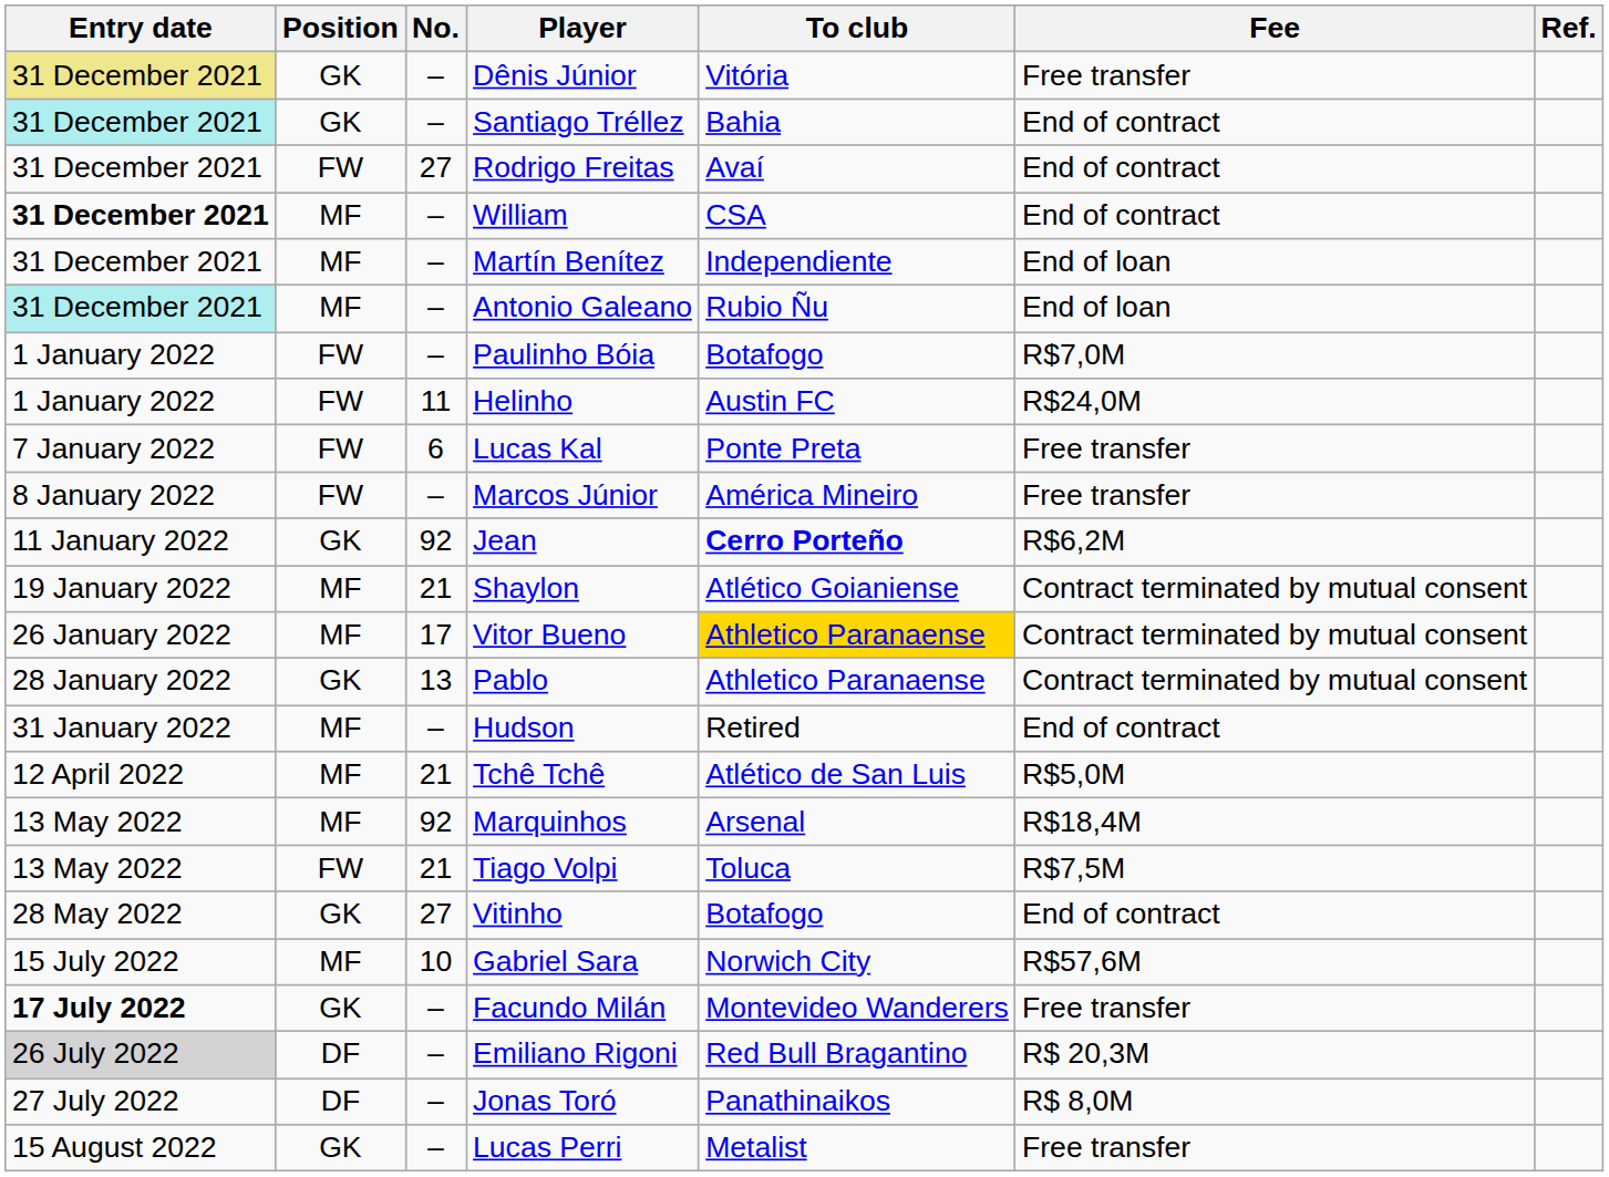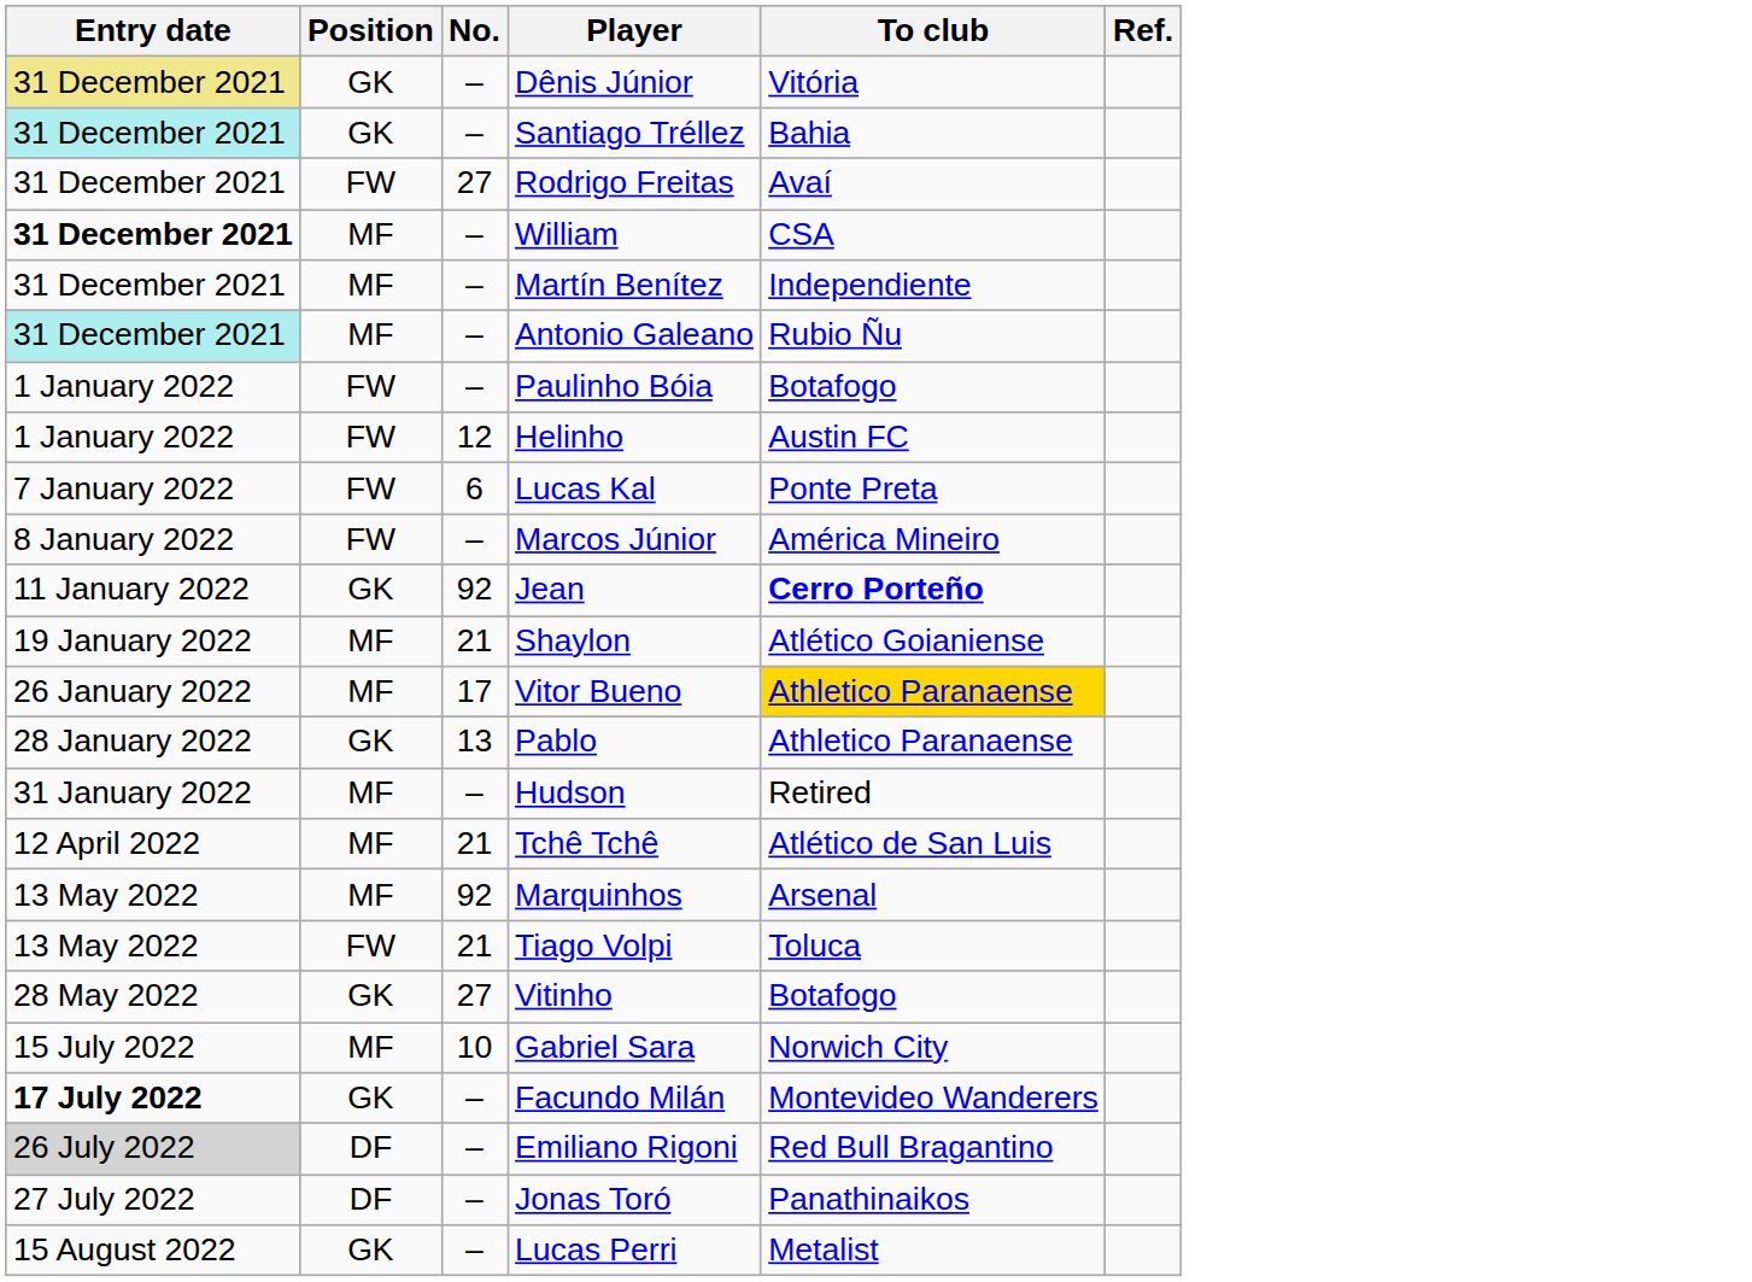 <table class="wikitable sortable">
 <tr>
 <th><strong>Entry date</strong></th>
 <th><strong>Position</strong></th>
 <th><strong>No.</strong></th>
 <th><strong>Player</strong></th>
 <th><strong>To club</strong></th>
-<th><strong>Fee</strong></th>
 <th><strong>Ref.</strong></th>
 </tr>
 <tr>
 <td style="background: khaki;">31 December 2021</td>
 <td style="text-align:center;">GK</td>
 <td style="text-align:center;">–</td>
 <td style="text-align:left;"> <a href='#'>Dênis Júnior</a></td>
 <td style="text-align:left;"> <a href='#'>Vitória</a></td>
-<td>Free transfer</td>
 <td></td>
 </tr>
 <tr>
 <td style="background: paleturquoise;">31 December 2021</td>
 <td style="text-align:center;">GK</td>
 <td style="text-align:center;">–</td>
 <td style="text-align:left;"> <a href='#'>Santiago Tréllez</a></td>
 <td style="text-align:left;"> <a href='#'>Bahia</a></td>
-<td>End of contract</td>
 <td></td>
 </tr>
 <tr>
 <td>31 December 2021</td>
 <td style="text-align:center;">FW</td>
 <td style="text-align:center;">27</td>
 <td style="text-align:left;"> <a href='#'>Rodrigo Freitas</a></td>
 <td style="text-align:left;"> <a href='#'>Avaí</a></td>
-<td>End of contract</td>
 <td></td>
 </tr>
 <tr>
 <td><strong>31 December 2021</strong></td>
 <td style="text-align:center;">MF</td>
 <td style="text-align:center;">–</td>
 <td style="text-align:left;"> <a href='#'>William</a></td>
 <td style="text-align:left;"> <a href='#'>CSA</a></td>
-<td>End of contract</td>
 <td></td>
 </tr>
 <tr>
 <td>31 December 2021</td>
 <td style="text-align:center;">MF</td>
 <td style="text-align:center;">–</td>
 <td style="text-align:left;"> <a href='#'>Martín Benítez</a></td>
 <td style="text-align:left;"> <a href='#'>Independiente</a></td>
-<td>End of loan</td>
 <td></td>
 </tr>
 <tr>
 <td style="background: paleturquoise;">31 December 2021</td>
 <td style="text-align:center;">MF</td>
 <td style="text-align:center;">–</td>
 <td style="text-align:left;"> <a href='#'>Antonio Galeano</a></td>
 <td style="text-align:left;"> <a href='#'>Rubio Ñu</a></td>
-<td>End of loan</td>
 <td></td>
 </tr>
 <tr>
 <td>1 January 2022</td>
 <td style="text-align:center;">FW</td>
 <td style="text-align:center;">–</td>
 <td style="text-align:left;"> <a href='#'>Paulinho Bóia</a></td>
 <td style="text-align:left;"> <a href='#'>Botafogo</a></td>
-<td>R$7,0M</td>
 <td></td>
 </tr>
 <tr>
 <td>1 January 2022</td>
 <td style="text-align:center;">FW</td>
-<td style="text-align:center;">11</td>
+<td style="text-align:center;">12</td>
 <td style="text-align:left;"> <a href='#'>Helinho</a></td>
 <td style="text-align:left;"> <a href='#'>Austin FC</a></td>
-<td>R$24,0M</td>
 <td></td>
 </tr>
 <tr>
 <td>7 January 2022</td>
 <td style="text-align:center;">FW</td>
 <td style="text-align:center;">6</td>
 <td style="text-align:left;"> <a href='#'>Lucas Kal</a></td>
 <td style="text-align:left;"> <a href='#'>Ponte Preta</a></td>
-<td>Free transfer</td>
 <td></td>
 </tr>
 <tr>
 <td>8 January 2022</td>
 <td style="text-align:center;">FW</td>
 <td style="text-align:center;">–</td>
 <td style="text-align:left;"> <a href='#'>Marcos Júnior</a></td>
 <td style="text-align:left;"> <a href='#'>América Mineiro</a></td>
-<td>Free transfer</td>
 <td></td>
 </tr>
 <tr>
 <td>11 January 2022</td>
 <td style="text-align:center;">GK</td>
 <td style="text-align:center;">92</td>
 <td style="text-align:left;"> <a href='#'>Jean</a></td>
 <td style="text-align:left;"><strong> <a href='#'>Cerro Porteño</a></strong></td>
-<td>R$6,2M</td>
 <td></td>
 </tr>
 <tr>
 <td>19 January 2022</td>
 <td style="text-align:center;">MF</td>
 <td style="text-align:center;">21</td>
 <td style="text-align:left;"> <a href='#'>Shaylon</a></td>
 <td style="text-align:left;"> <a href='#'>Atlético Goianiense</a></td>
-<td>Contract terminated by mutual consent</td>
 <td></td>
 </tr>
 <tr>
 <td>26 January 2022</td>
 <td style="text-align:center;">MF</td>
 <td style="text-align:center;">17</td>
 <td style="text-align:left;"> <a href='#'>Vitor Bueno</a></td>
 <td style="background: gold; text-align:left;"> <a href='#'>Athletico Paranaense</a></td>
-<td>Contract terminated by mutual consent</td>
 <td></td>
 </tr>
 <tr>
 <td>28 January 2022</td>
 <td style="text-align:center;">GK</td>
 <td style="text-align:center;">13</td>
 <td style="text-align:left;"> <a href='#'>Pablo</a></td>
 <td style="text-align:left;"> <a href='#'>Athletico Paranaense</a></td>
-<td>Contract terminated by mutual consent</td>
 <td></td>
 </tr>
 <tr>
 <td>31 January 2022</td>
 <td style="text-align:center;">MF</td>
 <td style="text-align:center;">–</td>
 <td style="text-align:left;"> <a href='#'>Hudson</a></td>
 <td style="text-align:left;">Retired</td>
-<td>End of contract</td>
 <td></td>
 </tr>
 <tr>
 <td>12 April 2022</td>
 <td style="text-align:center;">MF</td>
 <td style="text-align:center;">21</td>
 <td style="text-align:left;"> <a href='#'>Tchê Tchê</a></td>
 <td style="text-align:left;"> <a href='#'>Atlético de San Luis</a></td>
-<td>R$5,0M</td>
 <td></td>
 </tr>
 <tr>
 <td>13 May 2022</td>
 <td style="text-align:center;">MF</td>
 <td style="text-align:center;">92</td>
 <td style="text-align:left;"> <a href='#'>Marquinhos</a></td>
 <td style="text-align:left;"> <a href='#'>Arsenal</a></td>
-<td>R$18,4M</td>
 <td></td>
 </tr>
 <tr>
 <td>13 May 2022</td>
 <td style="text-align:center;">FW</td>
 <td style="text-align:center;">21</td>
 <td style="text-align:left;"> <a href='#'>Tiago Volpi</a></td>
 <td style="text-align:left;"> <a href='#'>Toluca</a></td>
-<td>R$7,5M</td>
 <td></td>
 </tr>
 <tr>
 <td>28 May 2022</td>
 <td style="text-align:center;">GK</td>
 <td style="text-align:center;">27</td>
 <td style="text-align:left;"> <a href='#'>Vitinho</a></td>
 <td style="text-align:left;"> <a href='#'>Botafogo</a></td>
-<td>End of contract</td>
 <td></td>
 </tr>
 <tr>
 <td>15 July 2022</td>
 <td style="text-align:center;">MF</td>
 <td style="text-align:center;">10</td>
 <td style="text-align:left;"> <a href='#'>Gabriel Sara</a></td>
 <td style="text-align:left;"> <a href='#'>Norwich City</a></td>
-<td>R$57,6M</td>
 <td></td>
 </tr>
 <tr>
 <td><strong>17 July 2022</strong></td>
 <td style="text-align:center;">GK</td>
 <td style="text-align:center;">–</td>
 <td style="text-align:left;"> <a href='#'>Facundo Milán</a></td>
 <td style="text-align:left;"> <a href='#'>Montevideo Wanderers</a></td>
-<td>Free transfer</td>
 <td></td>
 </tr>
 <tr>
 <td style="background: lightgrey;">26 July 2022</td>
 <td style="text-align:center;">DF</td>
 <td style="text-align:center;">–</td>
 <td style="text-align:left;"> <a href='#'>Emiliano Rigoni</a></td>
 <td style="text-align:left;"> <a href='#'>Red Bull Bragantino</a></td>
-<td>R$ 20,3M</td>
 <td></td>
 </tr>
 <tr>
 <td>27 July 2022</td>
 <td style="text-align:center;">DF</td>
 <td style="text-align:center;">–</td>
 <td style="text-align:left;"> <a href='#'>Jonas Toró</a></td>
 <td style="text-align:left;"> <a href='#'>Panathinaikos</a></td>
-<td>R$ 8,0M</td>
 <td></td>
 </tr>
 <tr>
 <td>15 August 2022</td>
 <td style="text-align:center;">GK</td>
 <td style="text-align:center;">–</td>
 <td style="text-align:left;"> <a href='#'>Lucas Perri</a></td>
 <td style="text-align:left;"> <a href='#'>Metalist</a></td>
-<td>Free transfer</td>
 <td></td>
 </tr>
 </table>
